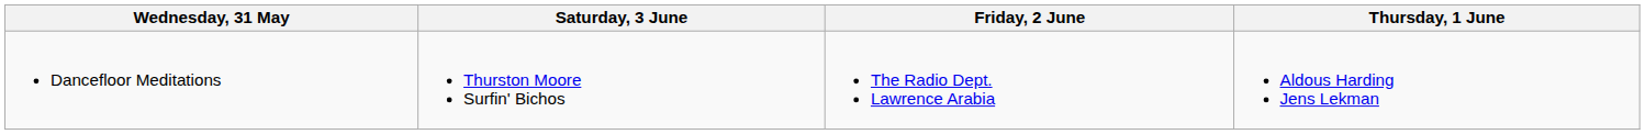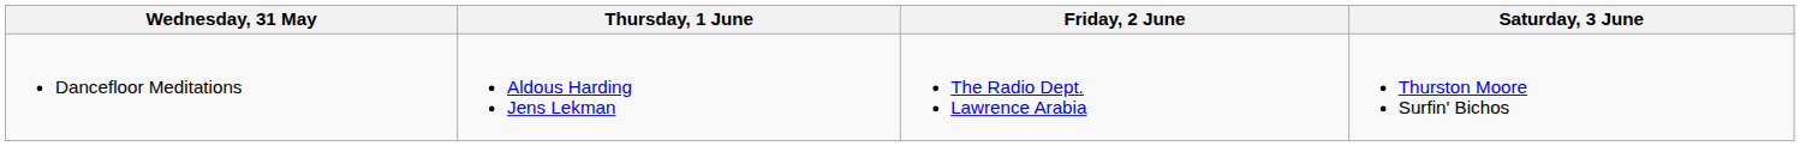 <table class="wikitable">
 <tr>
 <th width="500">Wednesday, 31 May</th>
+<th width="500">Thursday, 1 June</th>
+<th width="500">Friday, 2 June</th>
 <th width="500">Saturday, 3 June</th>
-<th width="500">Friday, 2 June</th>
-<th width="500">Thursday, 1 June</th>
 </tr>
 <tr valign="top">
 <td><br><ul><li>Dancefloor Meditations</li></ul></td>
+<td><br><ul><li><a href='#'>Aldous Harding</a></li><li><a href='#'>Jens Lekman</a></li></ul></td>
+<td><br><ul><li><a href='#'>The Radio Dept.</a></li><li><a href='#'>Lawrence Arabia</a></li></ul></td>
 <td><br><ul><li><a href='#'>Thurston Moore</a></li><li>Surfin' Bichos</li></ul></td>
-<td><br><ul><li><a href='#'>The Radio Dept.</a></li><li><a href='#'>Lawrence Arabia</a></li></ul></td>
-<td><br><ul><li><a href='#'>Aldous Harding</a></li><li><a href='#'>Jens Lekman</a></li></ul></td>
 </tr>
 </table>
